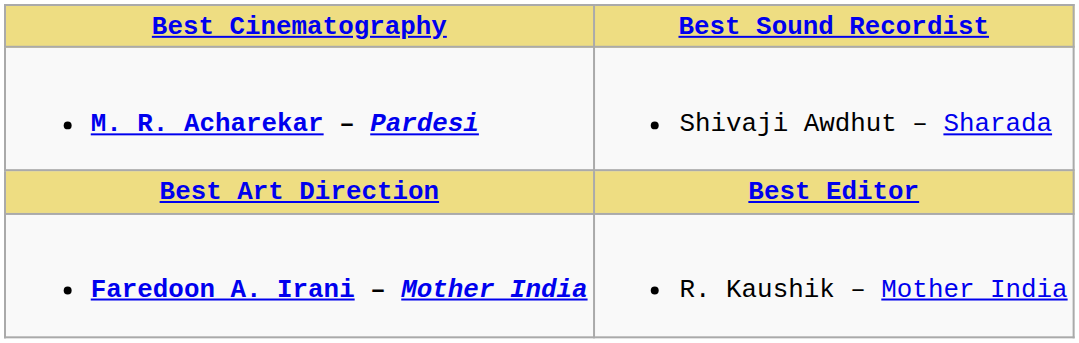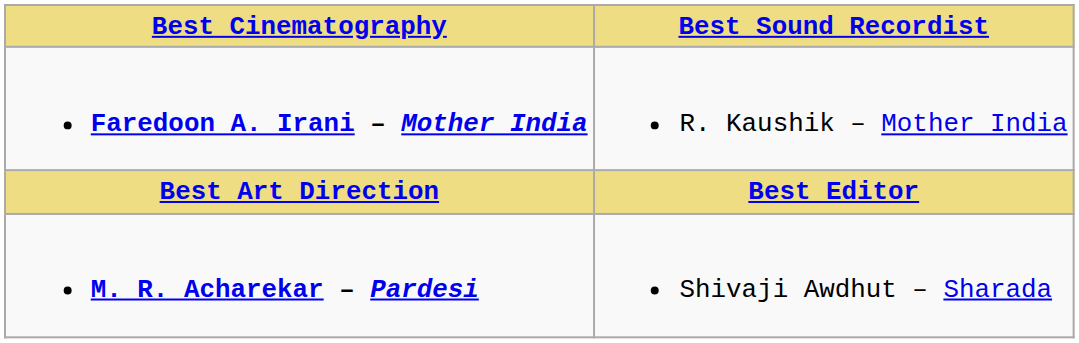 <table class="wikitable">
 <tr>
 <th style="background:#EEDD82;"><a href='#'>Best Cinematography</a></th>
 <th style="background:#EEDD82;"><a href='#'> Best Sound Recordist</a></th>
 </tr>
 <tr>
-<td valign=top><br><ul><li><strong><a href='#'>M. R. Acharekar</a> – <em><a href='#'>Pardesi</a><strong><em></li></ul></td>
-<td valign=top><br><ul><li></strong>Shivaji Awdhut – </em><a href='#'>Sharada</a></em></strong></li></ul></td>
+<td valign=top><br><ul><li><strong><a href='#'>Faredoon A. Irani</a> – <em><a href='#'>Mother India</a><strong><em></li></ul></td>
+<td valign=top><br><ul><li></strong>R. Kaushik – </em><a href='#'>Mother India</a></em></strong></li></ul></td>
 </tr>
 <tr>
 <th style="background:#EEDD82;"><a href='#'>Best Art Direction</a></th>
 <th style="background:#EEDD82;"><a href='#'>Best Editor</a></th>
 </tr>
 <tr>
-<td valign=top><br><ul><li><strong><a href='#'>Faredoon A. Irani</a> – <em><a href='#'>Mother India</a><strong><em></li></ul></td>
-<td valign=top><br><ul><li></strong>R. Kaushik – </em><a href='#'>Mother India</a></em></strong></li></ul></td>
+<td valign=top><br><ul><li><strong><a href='#'>M. R. Acharekar</a> – <em><a href='#'>Pardesi</a><strong><em></li></ul></td>
+<td valign=top><br><ul><li></strong>Shivaji Awdhut – </em><a href='#'>Sharada</a></em></strong></li></ul></td>
 </tr>
 </table>
